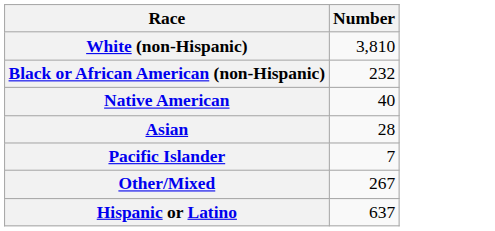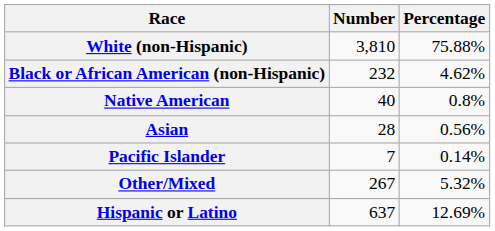 <table class="wikitable" style="text-align:right">
 <tr>
 <th scope="col">Race</th>
 <th scope="col">Number</th>
+<th scope="col">Percentage</th>
 </tr>
 <tr>
 <th scope="row"><a href='#'>White</a> (non-Hispanic)</th>
 <td>3,810</td>
+<td>75.88%</td>
 </tr>
 <tr>
 <th scope="row"><a href='#'>Black or African American</a> (non-Hispanic)</th>
 <td>232</td>
+<td>4.62%</td>
 </tr>
 <tr>
 <th scope="row"><a href='#'>Native American</a></th>
 <td>40</td>
+<td>0.8%</td>
 </tr>
 <tr>
 <th scope="row"><a href='#'>Asian</a></th>
 <td>28</td>
+<td>0.56%</td>
 </tr>
 <tr>
 <th scope="row"><a href='#'>Pacific Islander</a></th>
 <td>7</td>
+<td>0.14%</td>
 </tr>
 <tr>
 <th scope="row"><a href='#'>Other/Mixed</a></th>
 <td>267</td>
+<td>5.32%</td>
 </tr>
 <tr>
 <th scope="row"><a href='#'>Hispanic</a> or <a href='#'>Latino</a></th>
 <td>637</td>
+<td>12.69%</td>
 </tr>
 </table>
